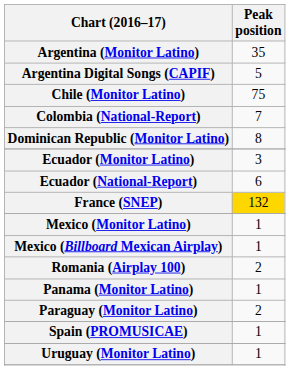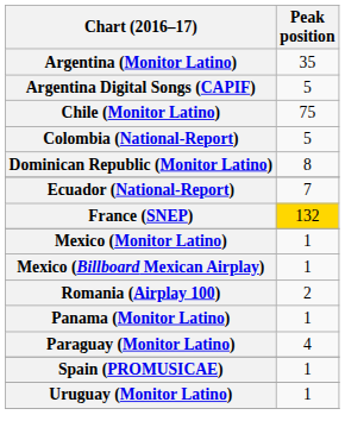 <table class="wikitable sortable plainrowheaders" style="text-align:center">
 <tr>
 <th>Chart (2016–17)</th>
 <th>Peak<br>position</th>
 </tr>
 <tr>
 <th scope="row">Argentina (<a href='#'>Monitor Latino</a>)</th>
 <td>35</td>
 </tr>
 <tr>
 <th scope="row">Argentina Digital Songs (<a href='#'>CAPIF</a>)</th>
 <td>5</td>
 </tr>
 <tr>
 <th scope="row">Chile (<a href='#'>Monitor Latino</a>)</th>
 <td>75</td>
 </tr>
 <tr>
 <th scope="row">Colombia (<a href='#'>National-Report</a>)</th>
-<td>7</td>
+<td>5</td>
 </tr>
 <tr>
 <th scope="row">Dominican Republic (<a href='#'>Monitor Latino</a>)</th>
 <td>8</td>
 </tr>
 <tr>
 </tr>
 <tr>
-<th scope="row">Ecuador (<a href='#'>Monitor Latino</a>)</th>
-<td>3</td>
-</tr>
-<tr>
 <th scope="row">Ecuador (<a href='#'>National-Report</a>)</th>
-<td>6</td>
+<td>7</td>
 </tr>
 <tr>
 <th scope="row">France (<a href='#'>SNEP</a>)</th>
 <td style="background: gold;">132</td>
 </tr>
 <tr>
 </tr>
 <tr>
 <th scope="row">Mexico (<a href='#'>Monitor Latino</a>)</th>
 <td>1</td>
 </tr>
 <tr>
 <th scope="row">Mexico (<a href='#'><em>Billboard</em> Mexican Airplay</a>)</th>
 <td>1</td>
 </tr>
 <tr>
 <th scope="row">Romania (<a href='#'>Airplay 100</a>)</th>
 <td>2</td>
 </tr>
 <tr>
 <th scope="row">Panama (<a href='#'>Monitor Latino</a>)</th>
 <td>1</td>
 </tr>
 <tr>
 <th scope="row">Paraguay (<a href='#'>Monitor Latino</a>)</th>
-<td>2</td>
+<td>4</td>
 </tr>
 <tr>
 </tr>
 <tr>
 <th scope="row">Spain (<a href='#'>PROMUSICAE</a>)</th>
 <td>1</td>
 </tr>
 <tr>
 </tr>
 <tr>
 <th scope="row">Uruguay (<a href='#'>Monitor Latino</a>)</th>
 <td>1</td>
 </tr>
 <tr>
 </tr>
 <tr>
 </tr>
 <tr>
 </tr>
 <tr>
 </tr>
 <tr>
 </tr>
 </table>
